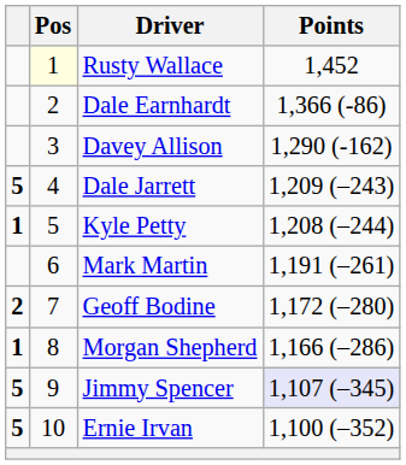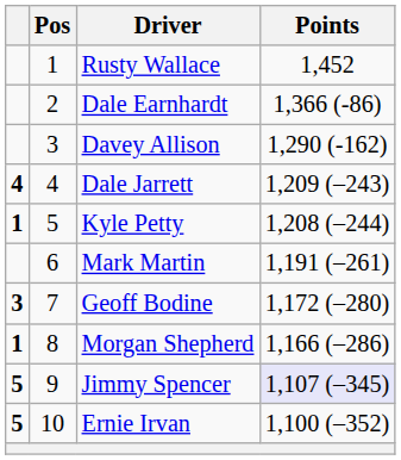 <table class="wikitable" style="font-size: 95%;">
 <tr>
 <th></th>
 <th>Pos</th>
 <th>Driver</th>
 <th>Points</th>
 </tr>
 <tr>
 <td align="left"></td>
-<td style="background: lightyellow; text-align:center;">1</td>
+<td style="text-align:center;">1</td>
 <td><a href='#'>Rusty Wallace</a></td>
 <td style="text-align:center;">1,452</td>
 </tr>
 <tr>
 <td align="left"></td>
 <td style="text-align:center;">2</td>
 <td><a href='#'>Dale Earnhardt</a></td>
 <td style="text-align:center;">1,366 (-86)</td>
 </tr>
 <tr>
 <td align="left"></td>
 <td style="text-align:center;">3</td>
 <td><a href='#'>Davey Allison</a></td>
 <td style="text-align:center;">1,290 (-162)</td>
 </tr>
 <tr>
-<td align="left"> <strong>5</strong></td>
+<td align="left"> <strong>4</strong></td>
 <td style="text-align:center;">4</td>
 <td><a href='#'>Dale Jarrett</a></td>
 <td style="text-align:center;">1,209 (–243)</td>
 </tr>
 <tr>
 <td align="left"> <strong>1</strong></td>
 <td style="text-align:center;">5</td>
 <td><a href='#'>Kyle Petty</a></td>
 <td style="text-align:center;">1,208 (–244)</td>
 </tr>
 <tr>
 <td align="left"></td>
 <td style="text-align:center;">6</td>
 <td><a href='#'>Mark Martin</a></td>
 <td style="text-align:center;">1,191 (–261)</td>
 </tr>
 <tr>
-<td align="left"> <strong>2</strong></td>
+<td align="left"> <strong>3</strong></td>
 <td style="text-align:center;">7</td>
 <td><a href='#'>Geoff Bodine</a></td>
 <td style="text-align:center;">1,172 (–280)</td>
 </tr>
 <tr>
 <td align="left"> <strong>1</strong></td>
 <td style="text-align:center;">8</td>
 <td><a href='#'>Morgan Shepherd</a></td>
 <td style="text-align:center;">1,166 (–286)</td>
 </tr>
 <tr>
 <td align="left"> <strong>5</strong></td>
 <td style="text-align:center;">9</td>
 <td><a href='#'>Jimmy Spencer</a></td>
 <td style="background: lavender; text-align:center;">1,107 (–345)</td>
 </tr>
 <tr>
 <td align="left"> <strong>5</strong></td>
 <td style="text-align:center;">10</td>
 <td><a href='#'>Ernie Irvan</a></td>
 <td style="text-align:center;">1,100 (–352)</td>
 </tr>
 <tr class="sortbottom">
 <th colspan="9"></th>
 </tr>
 </table>
